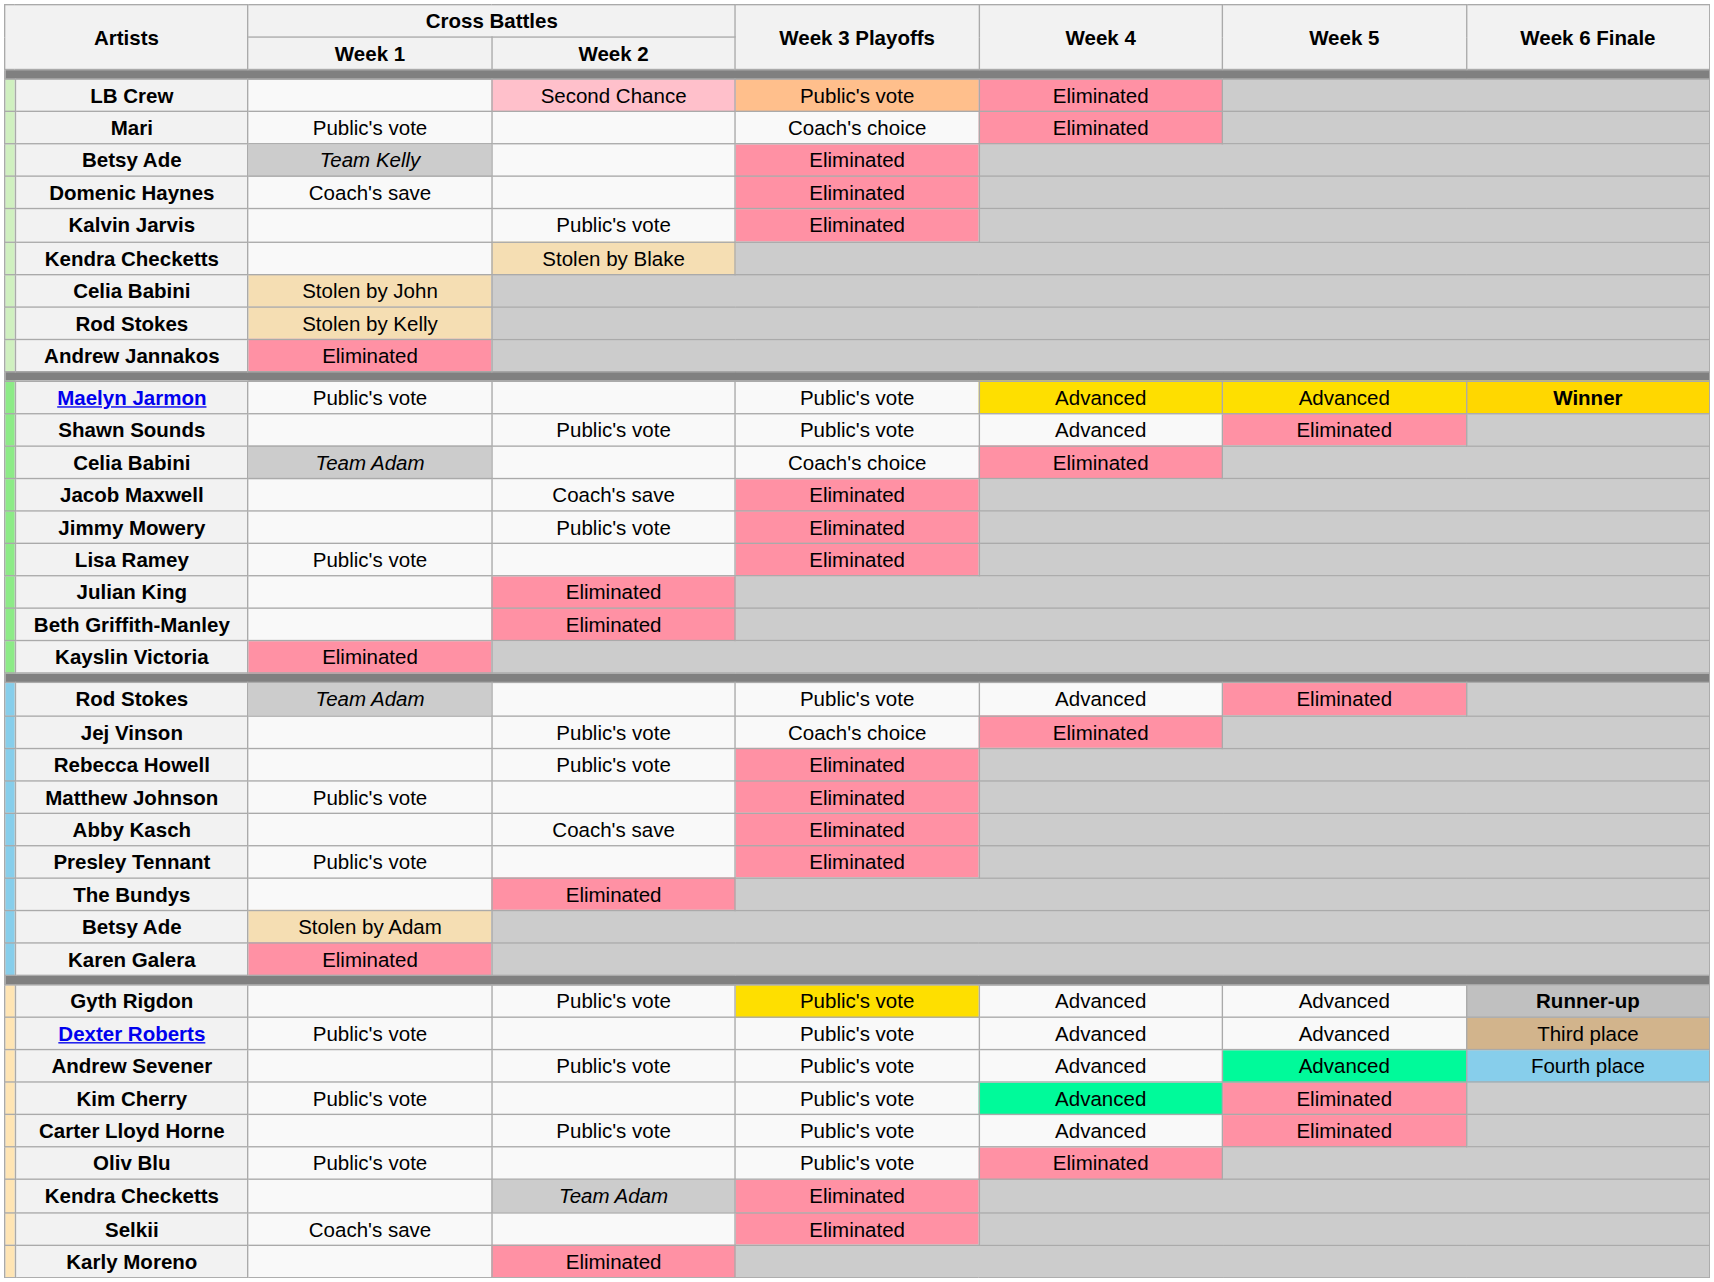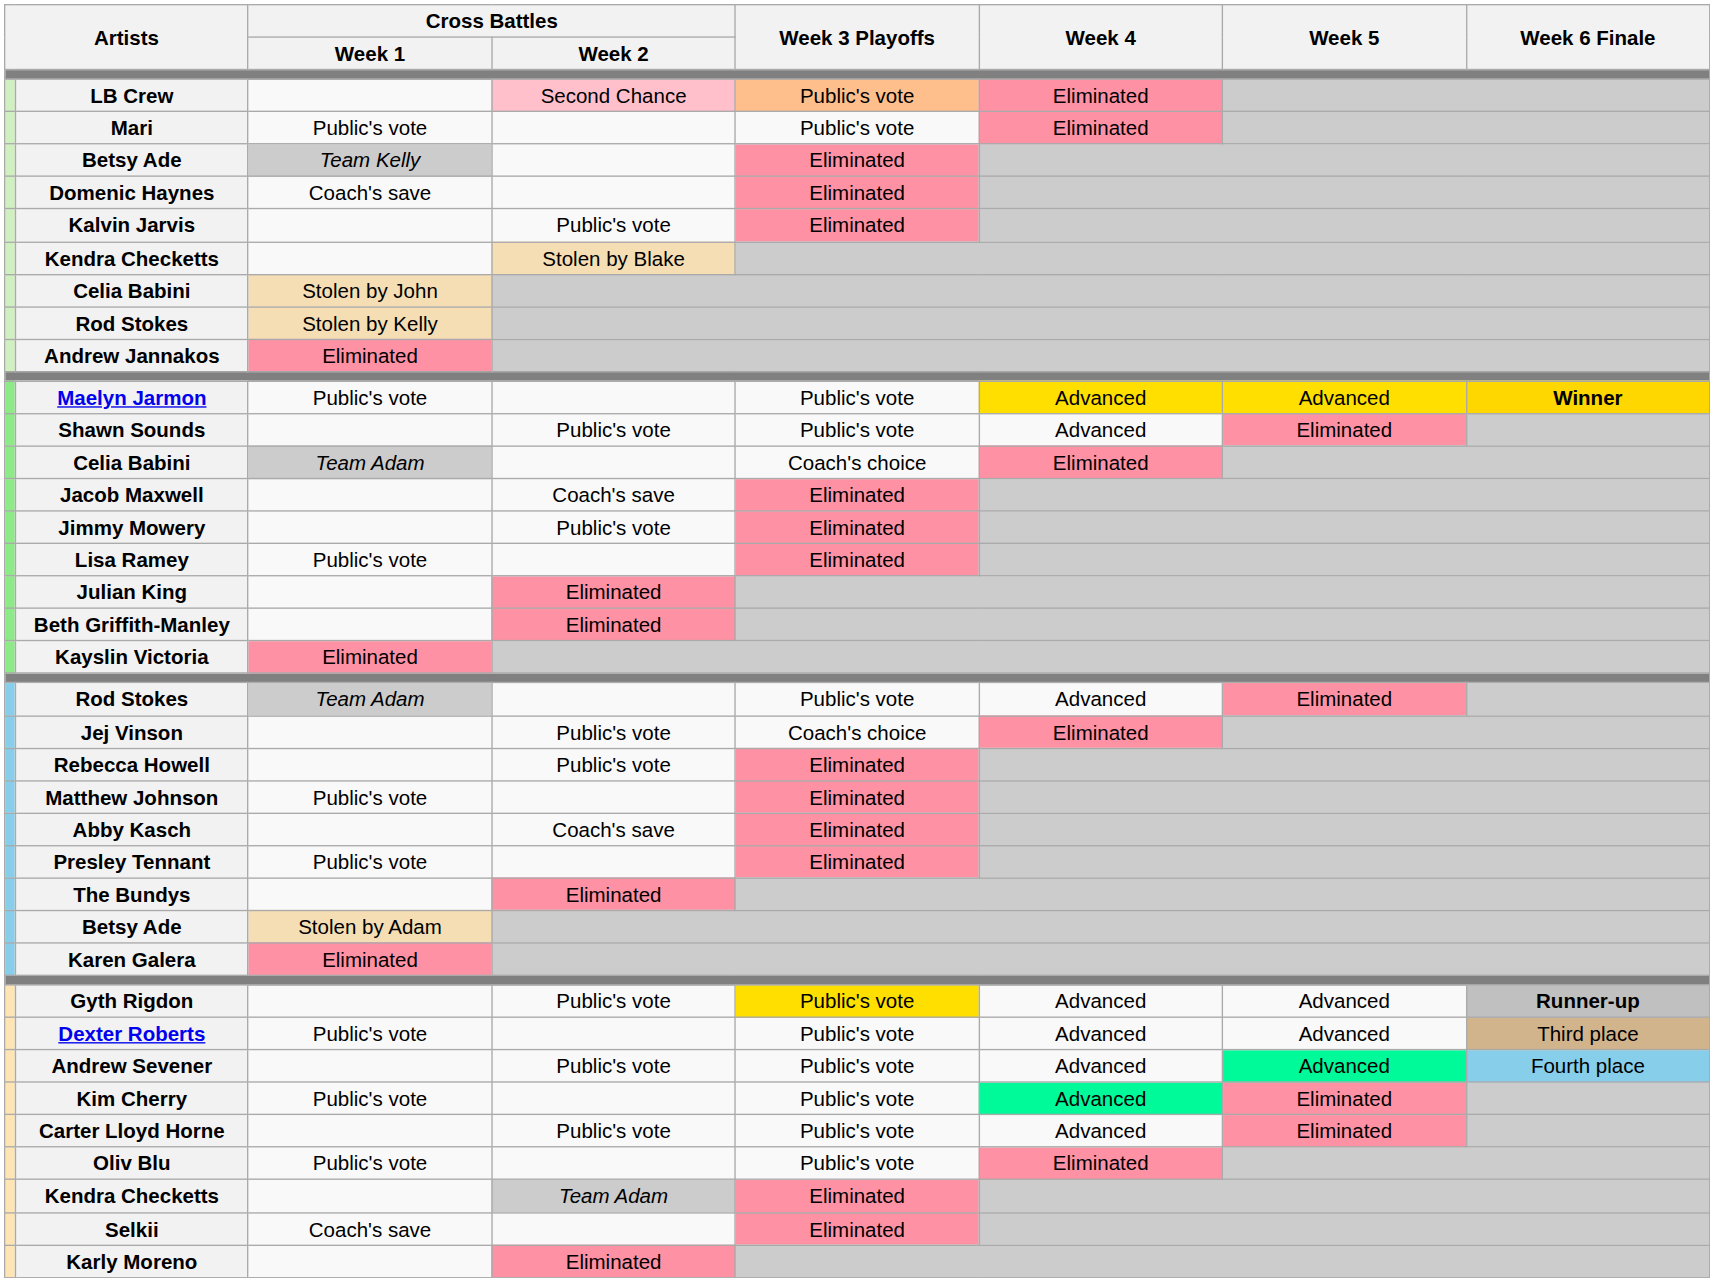 <table class="wikitable" style="text-align:center; font-size:95%; width:100%">
 <tr>
 <th colspan="2" rowspan="2" style="width:14%">Artists</th>
 <th colspan="2" style="width:28%">Cross Battles</th>
 <th rowspan="2" style="width:14%">Week 3 Playoffs</th>
 <th rowspan="2" style="width:14%">Week 4</th>
 <th rowspan="2" style="width:14%">Week 5</th>
 <th rowspan="2" style="width:14%">Week 6 Finale</th>
 </tr>
 <tr>
 <th style="width:14%">Week 1</th>
 <th style="width:14%">Week 2</th>
 </tr>
 <tr>
 <th colspan="9" style="background:gray"></th>
 </tr>
 <tr>
 <th style="background:#d0f0c0"></th>
 <th>LB Crew</th>
 <td></td>
 <td style="background: pink">Second Chance</td>
 <td style="background:#FFBF8C">Public's vote</td>
 <td style="background:#FF91A4">Eliminated</td>
 <td style="background:#ccc" colspan="3"></td>
 </tr>
 <tr>
 <th style="background:#d0f0c0"></th>
 <th>Mari</th>
 <td>Public's vote</td>
 <td></td>
-<td>Coach's choice</td>
+<td>Public's vote</td>
 <td style="background:#FF91A4">Eliminated</td>
 <td style="background:#ccc" colspan="3"></td>
 </tr>
 <tr>
 <th style="background:#d0f0c0"></th>
 <th>Betsy Ade</th>
 <td style="background:#ccc"><em>Team Kelly</em></td>
 <td></td>
 <td style="background:#FF91A4">Eliminated</td>
 <td style="background:#ccc" colspan="4"></td>
 </tr>
 <tr>
 <th style="background:#d0f0c0"></th>
 <th>Domenic Haynes</th>
 <td>Coach's save</td>
 <td></td>
 <td style="background:#FF91A4">Eliminated</td>
 <td style="background:#ccc" colspan="4"></td>
 </tr>
 <tr>
 <th style="background:#d0f0c0"></th>
 <th>Kalvin Jarvis</th>
 <td></td>
 <td>Public's vote</td>
 <td style="background:#FF91A4">Eliminated</td>
 <td style="background:#ccc" colspan="4"></td>
 </tr>
 <tr>
 <th style="background:#d0f0c0"></th>
 <th>Kendra Checketts</th>
 <td></td>
 <td style="background:#F5DEB3">Stolen by Blake</td>
 <td style="background:#ccc" colspan="5"></td>
 </tr>
 <tr>
 <th style="background:#d0f0c0"></th>
 <th>Celia Babini</th>
 <td style="background:#F5DEB3">Stolen by John</td>
 <td style="background:#ccc" colspan="5"></td>
 </tr>
 <tr>
 <th style="background:#d0f0c0"></th>
 <th>Rod Stokes</th>
 <td style="background:#F5DEB3">Stolen by Kelly</td>
 <td style="background:#ccc" colspan="5"></td>
 </tr>
 <tr>
 <th style="background:#d0f0c0"></th>
 <th>Andrew Jannakos</th>
 <td style="background:#FF91A4">Eliminated</td>
 <td style="background:#ccc" colspan="5"></td>
 </tr>
 <tr>
 <th colspan="9" style="background:gray"></th>
 </tr>
 <tr>
 <td style="background:#8deb87"></td>
 <th><a href='#'>Maelyn Jarmon</a></th>
 <td>Public's vote</td>
 <td></td>
 <td>Public's vote</td>
 <td style="background:#fedf00;">Advanced </td>
 <td style="background:#fedf00;">Advanced </td>
 <td style="background: gold"><strong>Winner</strong> </td>
 </tr>
 <tr>
 <td style="background:#8deb87"></td>
 <th>Shawn Sounds</th>
 <td></td>
 <td>Public's vote</td>
 <td>Public's vote</td>
 <td>Advanced</td>
 <td style="background:#FF91A4">Eliminated</td>
 <td style="background:#ccc"></td>
 </tr>
 <tr>
 <td style="background:#8deb87"></td>
 <th>Celia Babini</th>
 <td style="background:#ccc"><em>Team Adam</em></td>
 <td></td>
 <td>Coach's choice</td>
 <td style="background:#FF91A4">Eliminated</td>
 <td style="background:#ccc" colspan="3"></td>
 </tr>
 <tr>
 <td style="background:#8deb87"></td>
 <th>Jacob Maxwell</th>
 <td></td>
 <td>Coach's save</td>
 <td style="background:#FF91A4">Eliminated</td>
 <td style="background:#ccc" colspan="4"></td>
 </tr>
 <tr>
 <td style="background:#8deb87"></td>
 <th>Jimmy Mowery</th>
 <td></td>
 <td>Public's vote</td>
 <td style="background:#FF91A4">Eliminated</td>
 <td style="background:#ccc" colspan="4"></td>
 </tr>
 <tr>
 <td style="background:#8deb87"></td>
 <th>Lisa Ramey</th>
 <td>Public's vote</td>
 <td></td>
 <td style="background:#FF91A4">Eliminated</td>
 <td style="background:#ccc" colspan="4"></td>
 </tr>
 <tr>
 <td style="background:#8deb87"></td>
 <th>Julian King</th>
 <td></td>
 <td style="background:#FF91A4">Eliminated</td>
 <td style="background:#ccc" colspan="5"></td>
 </tr>
 <tr>
 <td style="background:#8deb87"></td>
 <th>Beth Griffith-Manley</th>
 <td></td>
 <td style="background:#FF91A4">Eliminated</td>
 <td style="background:#ccc" colspan="5"></td>
 </tr>
 <tr>
 <td style="background:#8deb87"></td>
 <th>Kayslin Victoria</th>
 <td style="background:#FF91A4">Eliminated</td>
 <td style="background:#ccc" colspan="5"></td>
 </tr>
 <tr>
 <th colspan="9" style="background: gray"></th>
 </tr>
 <tr>
 <th style="background:#87ceeb"></th>
 <th>Rod Stokes</th>
 <td style="background:#ccc"><em>Team Adam</em></td>
 <td></td>
 <td>Public's vote</td>
 <td>Advanced</td>
 <td style="background:#FF91A4">Eliminated</td>
 <td style="background:#ccc"></td>
 </tr>
 <tr>
 <th style="background:#87ceeb"></th>
 <th>Jej Vinson</th>
 <td></td>
 <td>Public's vote</td>
 <td>Coach's choice</td>
 <td style="background:#FF91A4">Eliminated</td>
 <td style="background:#ccc" colspan="3"></td>
 </tr>
 <tr>
 <th style="background:#87ceeb"></th>
 <th>Rebecca Howell</th>
 <td></td>
 <td>Public's vote</td>
 <td style="background:#FF91A4">Eliminated</td>
 <td style="background:#ccc" colspan="4"></td>
 </tr>
 <tr>
 <th style="background:#87ceeb"></th>
 <th>Matthew Johnson</th>
 <td>Public's vote</td>
 <td></td>
 <td style="background:#FF91A4">Eliminated</td>
 <td style="background:#ccc" colspan="4"></td>
 </tr>
 <tr>
 <th style="background:#87ceeb"></th>
 <th>Abby Kasch</th>
 <td></td>
 <td>Coach's save</td>
 <td style="background:#FF91A4">Eliminated</td>
 <td style="background:#ccc" colspan="4"></td>
 </tr>
 <tr>
 <th style="background:#87ceeb"></th>
 <th>Presley Tennant</th>
 <td>Public's vote</td>
 <td></td>
 <td style="background:#FF91A4">Eliminated</td>
 <td style="background:#ccc" colspan="4"></td>
 </tr>
 <tr>
 <th style="background:#87ceeb"></th>
 <th>The Bundys</th>
 <td></td>
 <td style="background:#FF91A4">Eliminated</td>
 <td style="background:#ccc" colspan="5"></td>
 </tr>
 <tr>
 <th style="background:#87ceeb"></th>
 <th>Betsy Ade</th>
 <td style="background:#F5DEB3">Stolen by Adam</td>
 <td style="background:#ccc" colspan="5"></td>
 </tr>
 <tr>
 <th style="background:#87ceeb"></th>
 <th>Karen Galera</th>
 <td style="background:#FF91A4">Eliminated</td>
 <td style="background:#ccc" colspan="5"></td>
 </tr>
 <tr>
 <th colspan="9" style="background:gray"></th>
 </tr>
 <tr>
 <th style="background:#ffe5b4"></th>
 <th>Gyth Rigdon</th>
 <td></td>
 <td>Public's vote</td>
 <td style="background:#fedf00;">Public's vote </td>
 <td>Advanced</td>
 <td>Advanced </td>
 <td style="background: silver"><strong>Runner-up </strong></td>
 </tr>
 <tr>
 <th style="background:#ffe5b4"></th>
 <th><a href='#'>Dexter Roberts</a></th>
 <td>Public's vote</td>
 <td></td>
 <td>Public's vote</td>
 <td>Advanced</td>
 <td>Advanced</td>
 <td style="background: tan">Third place</td>
 </tr>
 <tr>
 <th style="background:#ffe5b4"></th>
 <th>Andrew Sevener</th>
 <td></td>
 <td>Public's vote</td>
 <td>Public's vote</td>
 <td>Advanced</td>
 <td style="background:#00fa9a">Advanced</td>
 <td style="background: skyblue">Fourth place </td>
 </tr>
 <tr>
 <th style="background:#ffe5b4"></th>
 <th>Kim Cherry</th>
 <td>Public's vote</td>
 <td></td>
 <td>Public's vote</td>
 <td style="background:#00fa9a">Advanced</td>
 <td style="background:#FF91A4">Eliminated</td>
 <td style="background:#ccc" colspan="2"></td>
 </tr>
 <tr>
 <th style="background:#ffe5b4"></th>
 <th>Carter Lloyd Horne</th>
 <td></td>
 <td>Public's vote</td>
 <td>Public's vote</td>
 <td>Advanced</td>
 <td style="background:#FF91A4">Eliminated</td>
 <td style="background:#ccc" colspan="2"></td>
 </tr>
 <tr>
 <th style="background:#ffe5b4"></th>
 <th>Oliv Blu</th>
 <td>Public's vote</td>
 <td></td>
 <td>Public's vote</td>
 <td style="background:#FF91A4">Eliminated</td>
 <td style="background:#ccc" colspan="3"></td>
 </tr>
 <tr>
 <th style="background:#ffe5b4"></th>
 <th>Kendra Checketts</th>
 <td></td>
 <td style="background:#ccc"><em>Team Adam</em></td>
 <td style="background:#FF91A4">Eliminated</td>
 <td style="background:#ccc" colspan="4"></td>
 </tr>
 <tr>
 <th style="background:#ffe5b4"></th>
 <th>Selkii</th>
 <td>Coach's save</td>
 <td></td>
 <td style="background:#FF91A4">Eliminated</td>
 <td style="background:#ccc" colspan="4"></td>
 </tr>
 <tr>
 <th style="background:#ffe5b4"></th>
 <th>Karly Moreno</th>
 <td></td>
 <td style="background:#FF91A4">Eliminated</td>
 <td style="background:#ccc" colspan="5"></td>
 </tr>
 </table>
